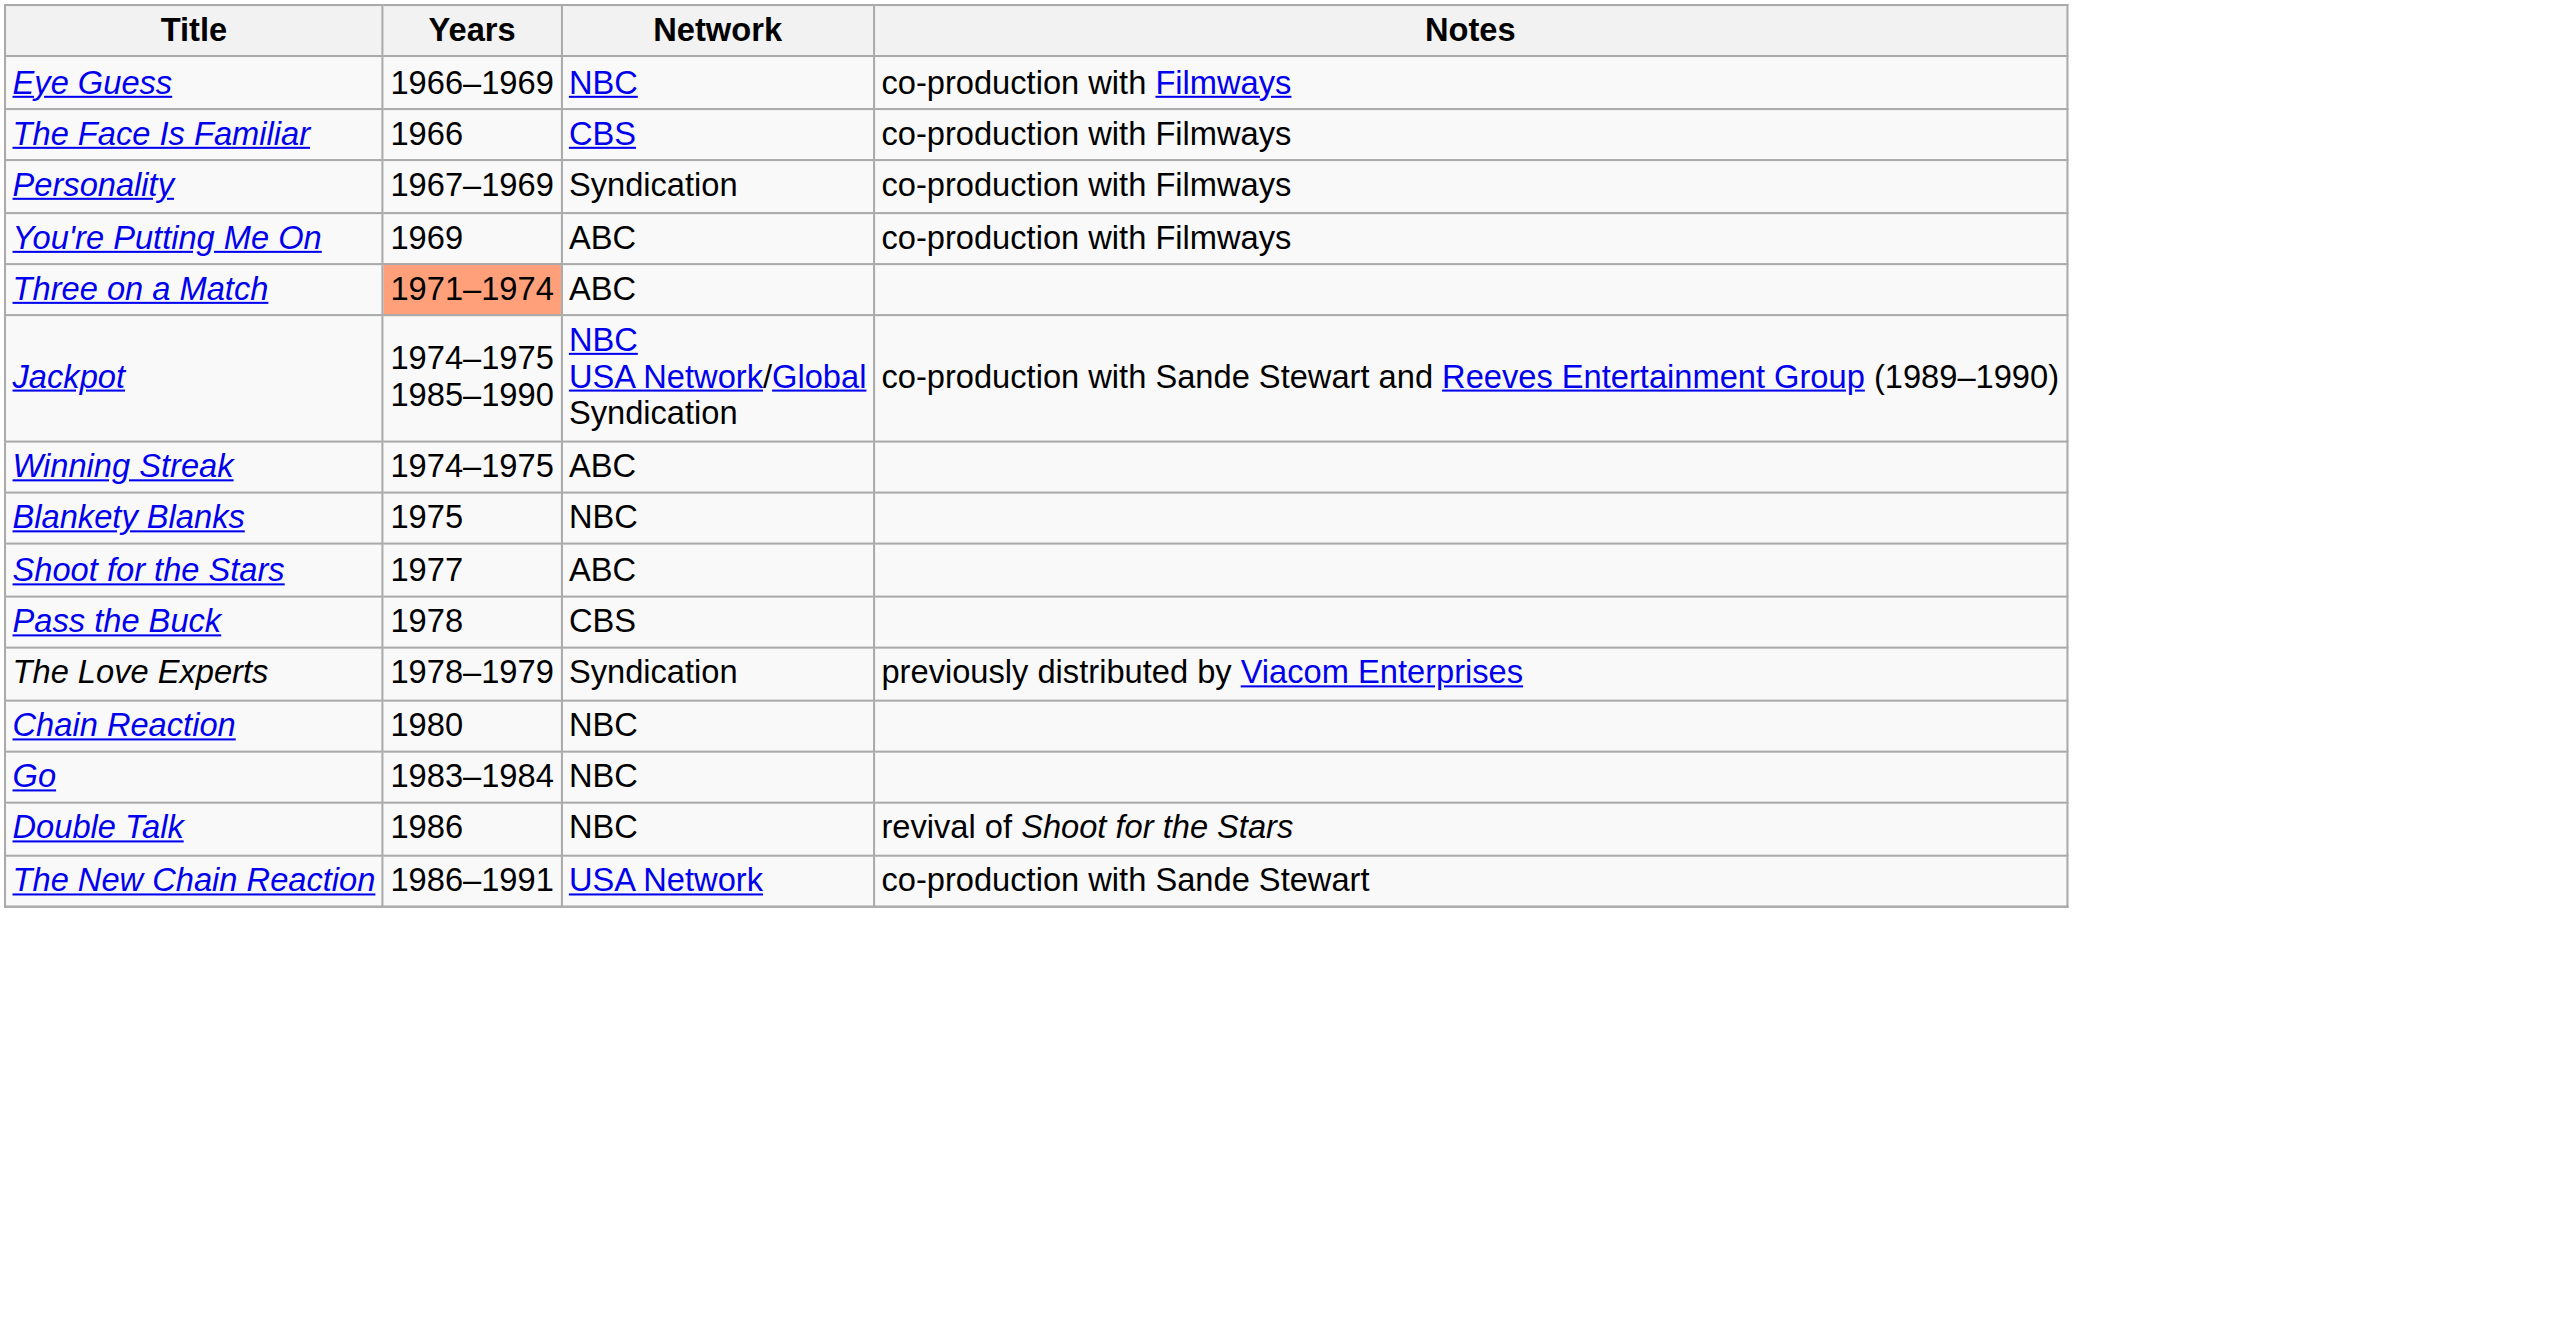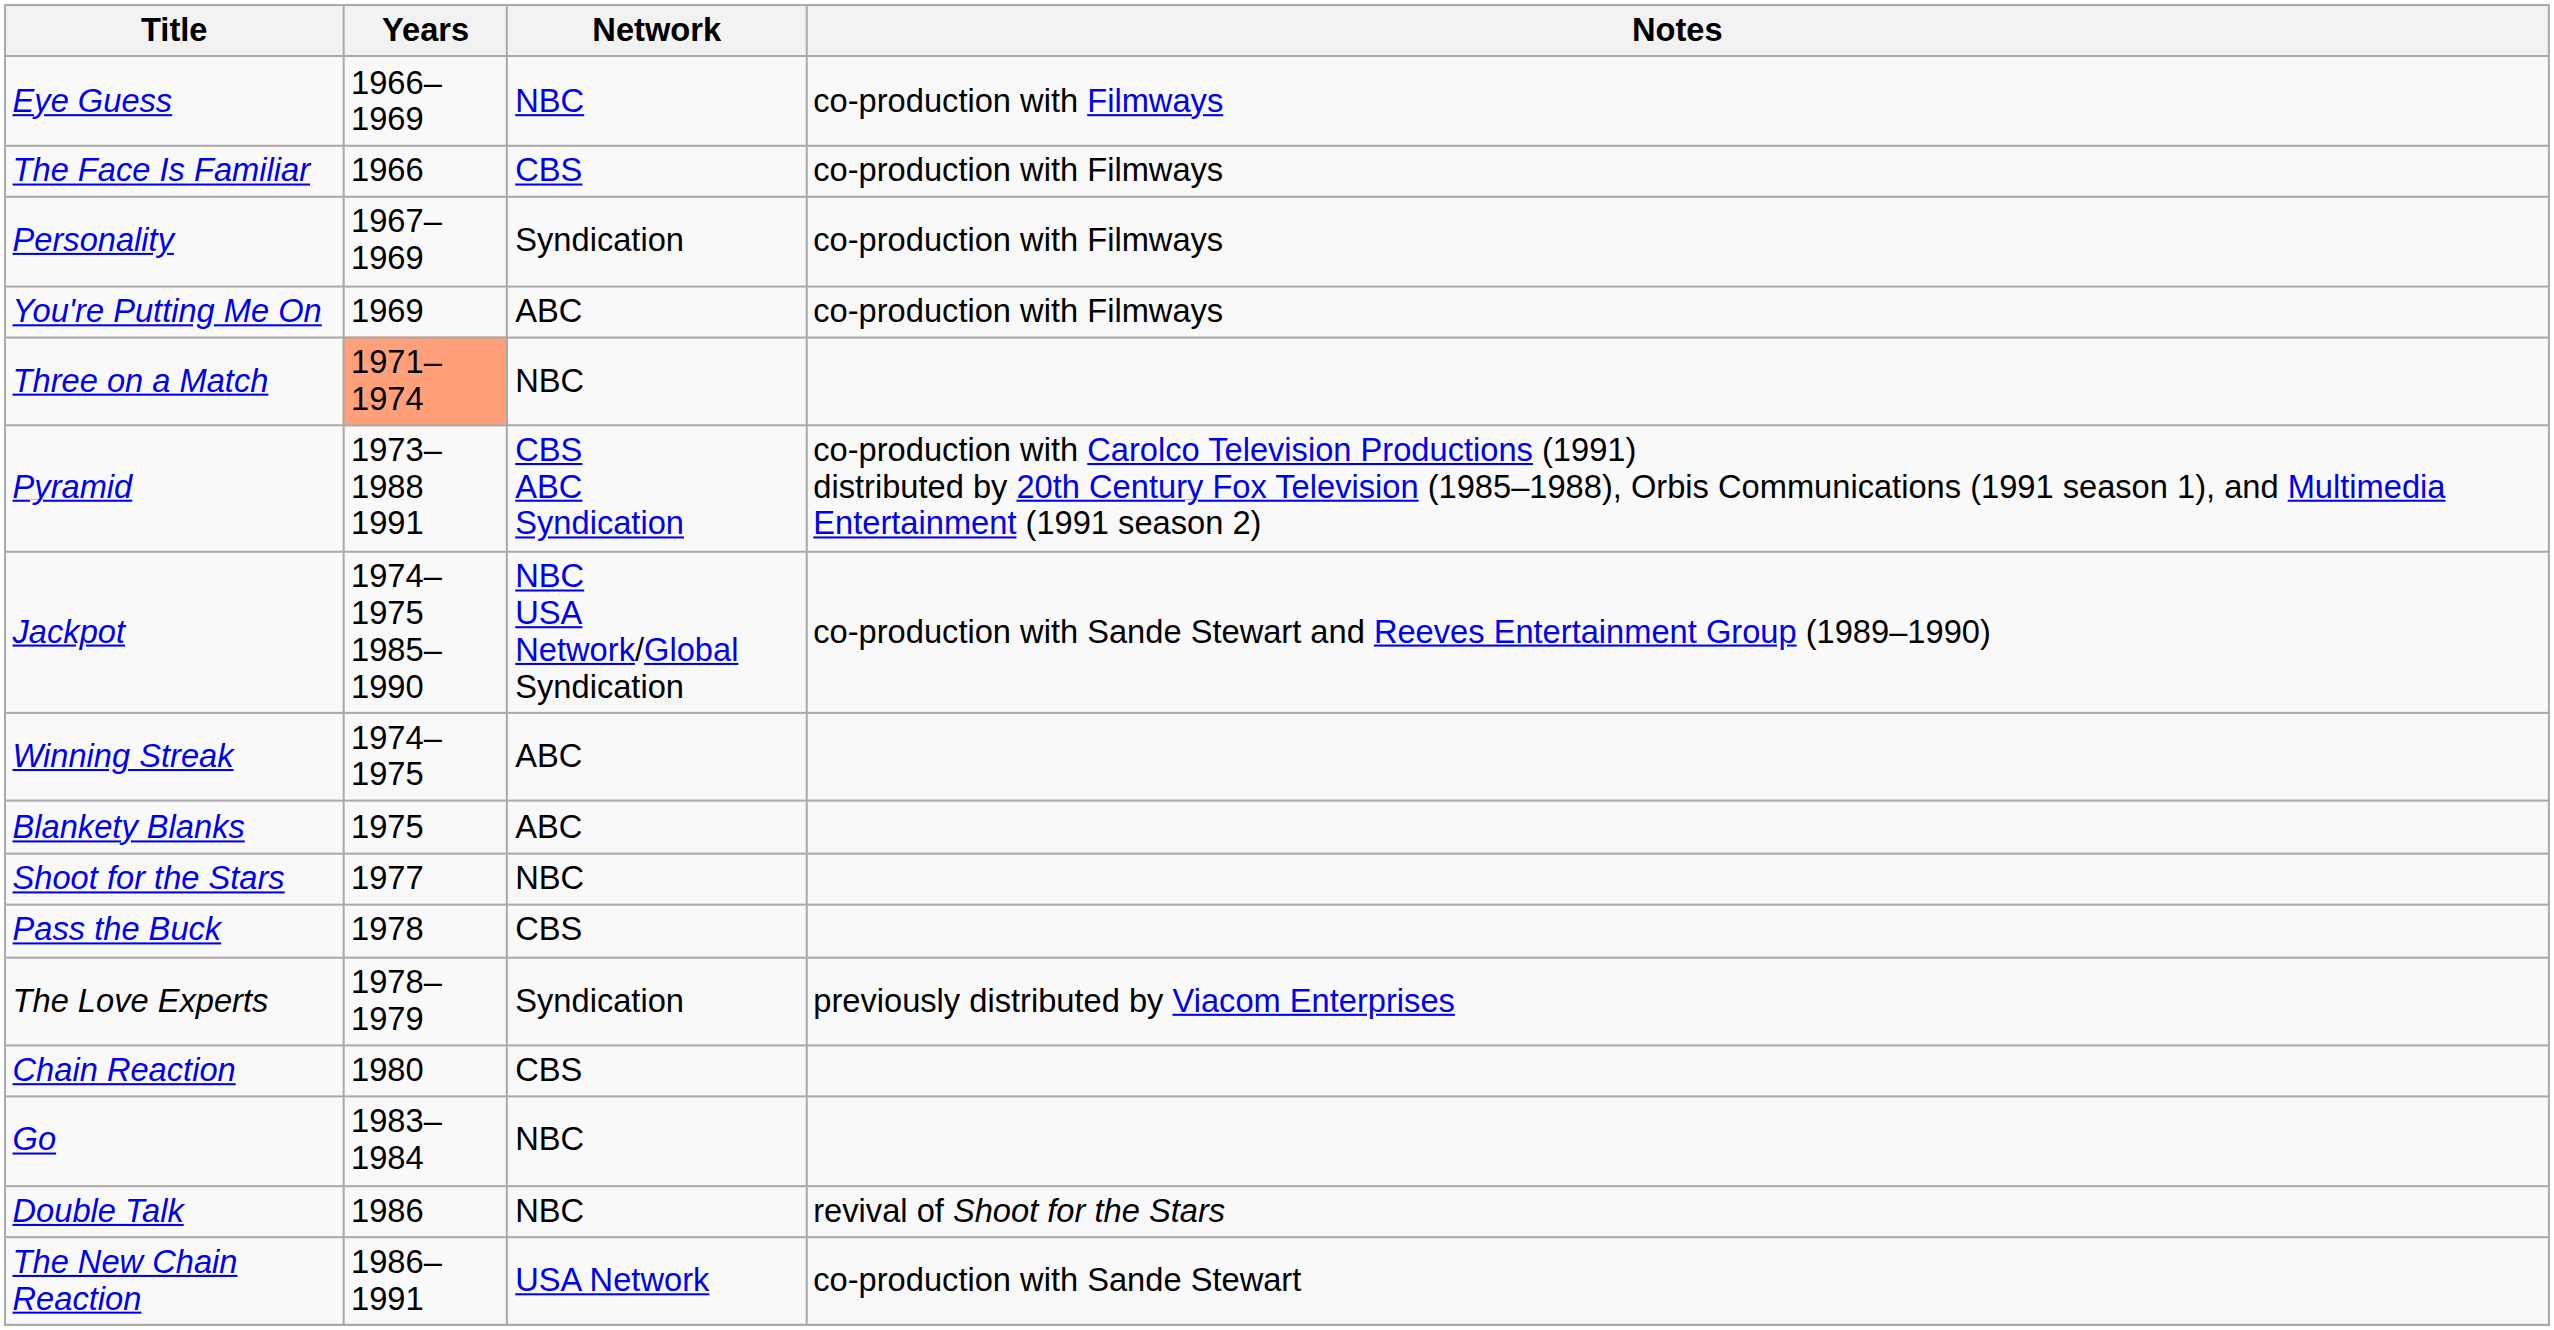 <table class="wikitable sortable">
 <tr>
 <th>Title</th>
 <th>Years</th>
 <th>Network</th>
 <th>Notes</th>
 </tr>
 <tr>
 <td><em><a href='#'>Eye Guess</a></em></td>
 <td>1966–1969</td>
 <td><a href='#'>NBC</a></td>
 <td>co-production with <a href='#'>Filmways</a></td>
 </tr>
 <tr>
 <td><em><a href='#'>The Face Is Familiar</a></em></td>
 <td>1966</td>
 <td><a href='#'>CBS</a></td>
 <td>co-production with Filmways</td>
 </tr>
 <tr>
 <td><em><a href='#'>Personality</a></em></td>
 <td>1967–1969</td>
 <td>Syndication</td>
 <td>co-production with Filmways</td>
 </tr>
 <tr>
 <td><em><a href='#'>You're Putting Me On</a></em></td>
 <td>1969</td>
 <td>ABC</td>
 <td>co-production with Filmways</td>
 </tr>
 <tr>
 <td><em><a href='#'>Three on a Match</a></em></td>
 <td style="background: lightsalmon;">1971–1974</td>
-<td>ABC</td>
+<td>NBC</td>
 <td></td>
+</tr>
+<tr>
+<td><em><a href='#'>Pyramid</a></em></td>
+<td>1973–1988<br>1991</td>
+<td><a href='#'>CBS</a><br><a href='#'>ABC</a><br><a href='#'>Syndication</a></td>
+<td>co-production with <a href='#'>Carolco Television Productions</a> (1991)<br>distributed by <a href='#'>20th Century Fox Television</a> (1985–1988), Orbis Communications (1991 season 1), and <a href='#'>Multimedia Entertainment</a> (1991 season 2)</td>
 </tr>
 <tr>
 <td><em><a href='#'>Jackpot</a></em></td>
 <td>1974–1975<br>1985–1990</td>
 <td><a href='#'>NBC</a><br><a href='#'>USA Network</a>/<a href='#'>Global</a><br>Syndication</td>
 <td>co-production with Sande Stewart and <a href='#'>Reeves Entertainment Group</a> (1989–1990)</td>
 </tr>
 <tr>
 <td><em><a href='#'>Winning Streak</a></em></td>
 <td>1974–1975</td>
 <td>ABC</td>
 <td></td>
 </tr>
 <tr>
 <td><em><a href='#'>Blankety Blanks</a></em></td>
 <td>1975</td>
-<td>NBC</td>
+<td>ABC</td>
 <td></td>
 </tr>
 <tr>
 <td><em><a href='#'>Shoot for the Stars</a></em></td>
 <td>1977</td>
-<td>ABC</td>
+<td>NBC</td>
 <td></td>
 </tr>
 <tr>
 <td><em><a href='#'>Pass the Buck</a></em></td>
 <td>1978</td>
 <td>CBS</td>
 <td></td>
 </tr>
 <tr>
 <td><em>The Love Experts</em></td>
 <td>1978–1979</td>
 <td>Syndication</td>
 <td>previously distributed by <a href='#'>Viacom Enterprises</a></td>
 </tr>
 <tr>
 <td><em><a href='#'>Chain Reaction</a></em></td>
 <td>1980</td>
-<td>NBC</td>
+<td>CBS</td>
 <td></td>
 </tr>
 <tr>
 <td><em><a href='#'>Go</a></em></td>
 <td>1983–1984</td>
 <td>NBC</td>
 <td></td>
 </tr>
 <tr>
 <td><em><a href='#'>Double Talk</a></em></td>
 <td>1986</td>
 <td>NBC</td>
 <td>revival of <em>Shoot for the Stars</em></td>
 </tr>
 <tr>
 <td><em><a href='#'>The New Chain Reaction</a></em></td>
 <td>1986–1991</td>
 <td><a href='#'>USA Network</a></td>
 <td>co-production with Sande Stewart</td>
 </tr>
 <tr>
 </tr>
 </table>
